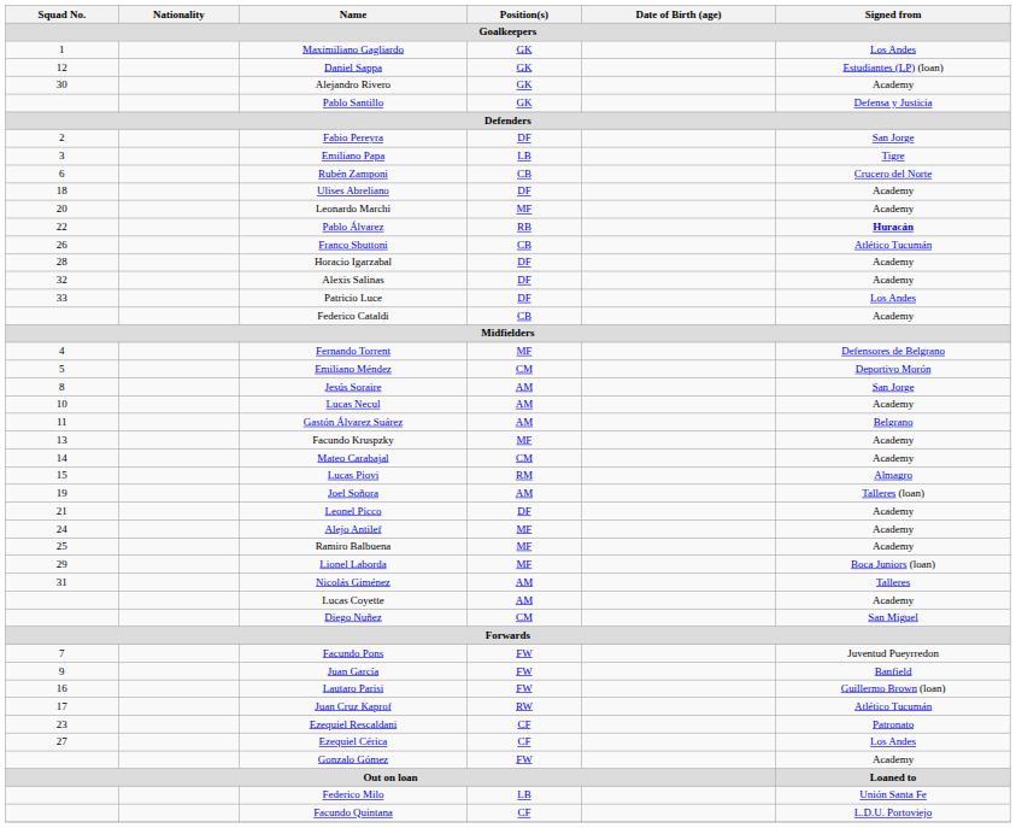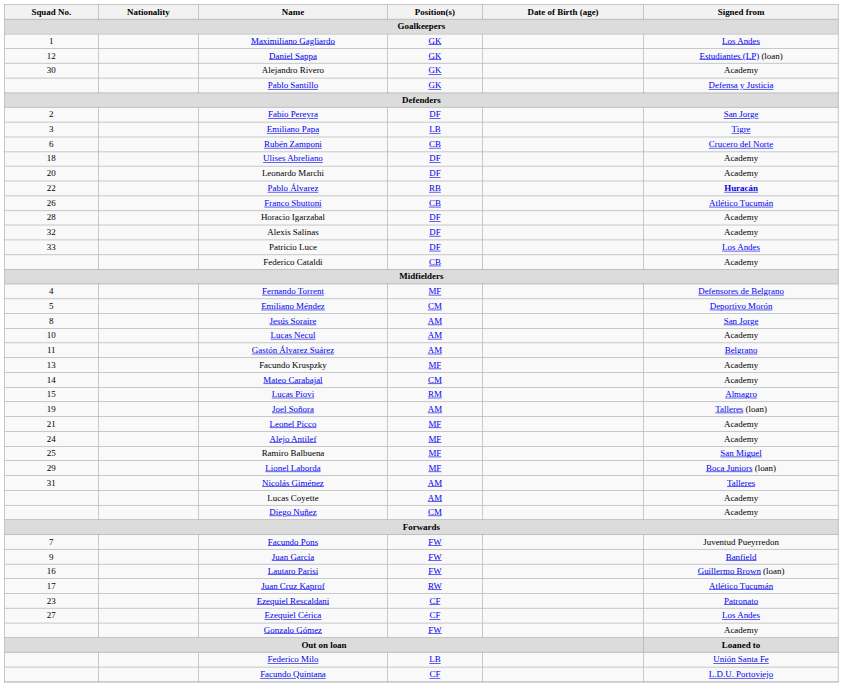 <table class="wikitable sortable" style="text-align:center; font-size:90%; width:85%;">
 <tr>
 <th style="background:#; color:; text-align:center;">Squad No.</th>
 <th style="background:#; color:; text-align:center;">Nationality</th>
 <th style="background:#; color:; text-align:center;">Name</th>
 <th style="background:#; color:; text-align:center;">Position(s)</th>
 <th style="background:#; color:; text-align:center;">Date of Birth (age)</th>
 <th style="background:#; color:; text-align:center;">Signed from</th>
 </tr>
 <tr>
 <th colspan="6" style="background:#dcdcdc; text-align:center;">Goalkeepers</th>
 </tr>
 <tr>
 <td>1</td>
 <td></td>
 <td><a href='#'>Maximiliano Gagliardo</a></td>
 <td><a href='#'>GK</a></td>
 <td></td>
 <td> <a href='#'>Los Andes</a></td>
 </tr>
 <tr>
 <td>12</td>
 <td></td>
 <td><a href='#'>Daniel Sappa</a></td>
 <td><a href='#'>GK</a></td>
 <td></td>
 <td> <a href='#'>Estudiantes (LP)</a> (loan)</td>
 </tr>
 <tr>
 <td>30</td>
 <td></td>
 <td>Alejandro Rivero</td>
 <td><a href='#'>GK</a></td>
 <td></td>
 <td>Academy</td>
 </tr>
 <tr>
 <td></td>
 <td></td>
 <td><a href='#'>Pablo Santillo</a></td>
 <td><a href='#'>GK</a></td>
 <td></td>
 <td> <a href='#'>Defensa y Justicia</a></td>
 </tr>
 <tr>
 <th colspan="7" style="background:#dcdcdc; text-align:center;">Defenders</th>
 </tr>
 <tr>
 <td>2</td>
 <td></td>
 <td><a href='#'>Fabio Pereyra</a></td>
 <td><a href='#'>DF</a></td>
 <td></td>
 <td> <a href='#'>San Jorge</a></td>
 </tr>
 <tr>
 <td>3</td>
 <td></td>
 <td><a href='#'>Emiliano Papa</a></td>
 <td><a href='#'>LB</a></td>
 <td></td>
 <td> <a href='#'>Tigre</a></td>
 </tr>
 <tr>
 <td>6</td>
 <td></td>
 <td><a href='#'>Rubén Zamponi</a></td>
 <td><a href='#'>CB</a></td>
 <td></td>
 <td> <a href='#'>Crucero del Norte</a></td>
 </tr>
 <tr>
 <td>18</td>
 <td></td>
 <td><a href='#'>Ulises Abreliano</a></td>
 <td><a href='#'>DF</a></td>
 <td></td>
 <td>Academy</td>
 </tr>
 <tr>
 <td>20</td>
 <td></td>
 <td>Leonardo Marchi</td>
-<td><a href='#'>MF</a></td>
+<td><a href='#'>DF</a></td>
 <td></td>
 <td>Academy</td>
 </tr>
 <tr>
 <td>22</td>
 <td></td>
 <td><a href='#'>Pablo Álvarez</a></td>
 <td><a href='#'>RB</a></td>
 <td></td>
 <td><strong> <a href='#'>Huracán</a></strong></td>
 </tr>
 <tr>
 <td>26</td>
 <td></td>
 <td><a href='#'>Franco Sbuttoni</a></td>
 <td><a href='#'>CB</a></td>
 <td></td>
 <td> <a href='#'>Atlético Tucumán</a></td>
 </tr>
 <tr>
 <td>28</td>
 <td></td>
 <td>Horacio Igarzabal</td>
 <td><a href='#'>DF</a></td>
 <td></td>
 <td>Academy</td>
 </tr>
 <tr>
 <td>32</td>
 <td></td>
 <td>Alexis Salinas</td>
 <td><a href='#'>DF</a></td>
 <td></td>
 <td>Academy</td>
 </tr>
 <tr>
 <td>33</td>
 <td></td>
 <td>Patricio Luce</td>
 <td><a href='#'>DF</a></td>
 <td></td>
 <td> <a href='#'>Los Andes</a></td>
 </tr>
 <tr>
 <td></td>
 <td></td>
 <td>Federico Cataldi</td>
 <td><a href='#'>CB</a></td>
 <td></td>
 <td>Academy</td>
 </tr>
 <tr>
 <th colspan="7" style="background:#dcdcdc; text-align:center;">Midfielders</th>
 </tr>
 <tr>
 <td>4</td>
 <td></td>
 <td><a href='#'>Fernando Torrent</a></td>
 <td><a href='#'>MF</a></td>
 <td></td>
 <td> <a href='#'>Defensores de Belgrano</a></td>
 </tr>
 <tr>
 <td>5</td>
 <td></td>
 <td><a href='#'>Emiliano Méndez</a></td>
 <td><a href='#'>CM</a></td>
 <td></td>
 <td> <a href='#'>Deportivo Morón</a></td>
 </tr>
 <tr>
 <td>8</td>
 <td></td>
 <td><a href='#'>Jesús Soraire</a></td>
 <td><a href='#'>AM</a></td>
 <td></td>
 <td> <a href='#'>San Jorge</a></td>
 </tr>
 <tr>
 <td>10</td>
 <td></td>
 <td><a href='#'>Lucas Necul</a></td>
 <td><a href='#'>AM</a></td>
 <td></td>
 <td>Academy</td>
 </tr>
 <tr>
 <td>11</td>
 <td></td>
 <td><a href='#'>Gastón Álvarez Suárez</a></td>
 <td><a href='#'>AM</a></td>
 <td></td>
 <td> <a href='#'>Belgrano</a></td>
 </tr>
 <tr>
 <td>13</td>
 <td></td>
 <td>Facundo Kruspzky</td>
 <td><a href='#'>MF</a></td>
 <td></td>
 <td>Academy</td>
 </tr>
 <tr>
 <td>14</td>
 <td></td>
 <td><a href='#'>Mateo Carabajal</a></td>
 <td><a href='#'>CM</a></td>
 <td></td>
 <td>Academy</td>
 </tr>
 <tr>
 <td>15</td>
 <td></td>
 <td><a href='#'>Lucas Piovi</a></td>
 <td><a href='#'>RM</a></td>
 <td></td>
 <td> <a href='#'>Almagro</a></td>
 </tr>
 <tr>
 <td>19</td>
 <td></td>
 <td><a href='#'>Joel Soñora</a></td>
 <td><a href='#'>AM</a></td>
 <td></td>
 <td> <a href='#'>Talleres</a> (loan)</td>
 </tr>
 <tr>
 <td>21</td>
 <td></td>
 <td><a href='#'>Leonel Picco</a></td>
-<td><a href='#'>DF</a></td>
+<td><a href='#'>MF</a></td>
 <td></td>
 <td>Academy</td>
 </tr>
 <tr>
 <td>24</td>
 <td></td>
 <td><a href='#'>Alejo Antilef</a></td>
 <td><a href='#'>MF</a></td>
 <td></td>
 <td>Academy</td>
 </tr>
 <tr>
 <td>25</td>
 <td></td>
 <td>Ramiro Balbuena</td>
 <td><a href='#'>MF</a></td>
 <td></td>
-<td>Academy</td>
+<td> <a href='#'>San Miguel</a></td>
 </tr>
 <tr>
 <td>29</td>
 <td></td>
 <td><a href='#'>Lionel Laborda</a></td>
 <td><a href='#'>MF</a></td>
 <td></td>
 <td> <a href='#'>Boca Juniors</a> (loan)</td>
 </tr>
 <tr>
 <td>31</td>
 <td></td>
 <td><a href='#'>Nicolás Giménez</a></td>
 <td><a href='#'>AM</a></td>
 <td></td>
 <td> <a href='#'>Talleres</a></td>
 </tr>
 <tr>
 <td></td>
 <td> </td>
 <td>Lucas Coyette</td>
 <td><a href='#'>AM</a></td>
 <td></td>
 <td>Academy</td>
 </tr>
 <tr>
 <td></td>
 <td></td>
 <td><a href='#'>Diego Nuñez</a></td>
 <td><a href='#'>CM</a></td>
 <td></td>
-<td> <a href='#'>San Miguel</a></td>
+<td>Academy</td>
 </tr>
 <tr>
 <th colspan="7" style="background:#dcdcdc; text-align:center;">Forwards</th>
 </tr>
 <tr>
 <td>7</td>
 <td></td>
 <td><a href='#'>Facundo Pons</a></td>
 <td><a href='#'>FW</a></td>
 <td></td>
 <td> Juventud Pueyrredon</td>
 </tr>
 <tr>
 <td>9</td>
 <td></td>
 <td><a href='#'>Juan García</a></td>
 <td><a href='#'>FW</a></td>
 <td></td>
 <td> <a href='#'>Banfield</a></td>
 </tr>
 <tr>
 <td>16</td>
 <td></td>
 <td><a href='#'>Lautaro Parisi</a></td>
 <td><a href='#'>FW</a></td>
 <td></td>
 <td> <a href='#'>Guillermo Brown</a> (loan)</td>
 </tr>
 <tr>
 <td>17</td>
 <td></td>
 <td><a href='#'>Juan Cruz Kaprof</a></td>
 <td><a href='#'>RW</a></td>
 <td></td>
 <td> <a href='#'>Atlético Tucumán</a></td>
 </tr>
 <tr>
 <td>23</td>
 <td></td>
 <td><a href='#'>Ezequiel Rescaldani</a></td>
 <td><a href='#'>CF</a></td>
 <td></td>
 <td> <a href='#'>Patronato</a></td>
 </tr>
 <tr>
 <td>27</td>
 <td></td>
 <td><a href='#'>Ezequiel Cérica</a></td>
 <td><a href='#'>CF</a></td>
 <td></td>
 <td> <a href='#'>Los Andes</a></td>
 </tr>
 <tr>
 <td></td>
 <td></td>
 <td><a href='#'>Gonzalo Gómez</a></td>
 <td><a href='#'>FW</a></td>
 <td></td>
 <td>Academy</td>
 </tr>
 <tr>
 <th colspan="5" style="background:#dcdcdc; text-align:center;">Out on loan</th>
 <th colspan="1" style="background:#dcdcdc; text-align:center;">Loaned to</th>
 </tr>
 <tr>
 <td></td>
 <td></td>
 <td><a href='#'>Federico Milo</a></td>
 <td><a href='#'>LB</a></td>
 <td></td>
 <td> <a href='#'>Unión Santa Fe</a></td>
 </tr>
 <tr>
 <td></td>
 <td></td>
 <td><a href='#'>Facundo Quintana</a></td>
 <td><a href='#'>CF</a></td>
 <td></td>
 <td> <a href='#'>L.D.U. Portoviejo</a></td>
 </tr>
 <tr>
 </tr>
 </table>
